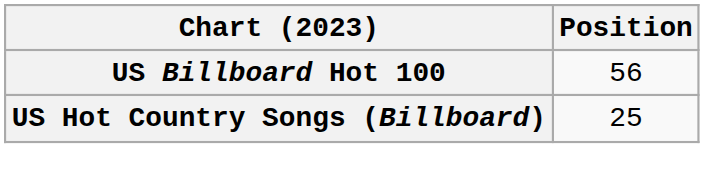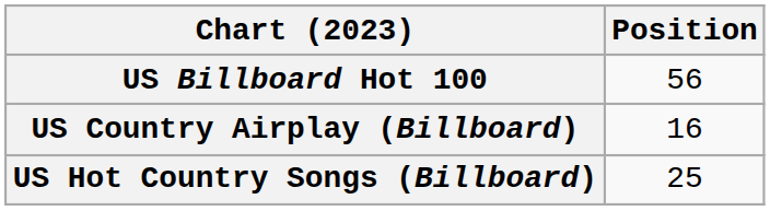 <table class="wikitable sortable plainrowheaders" style="text-align:center">
 <tr>
 <th scope="col">Chart (2023)</th>
 <th scope="col">Position</th>
 </tr>
 <tr>
 <th scope="row">US <em>Billboard</em> Hot 100</th>
 <td>56</td>
 </tr>
 <tr>
+<th scope="row">US Country Airplay (<em>Billboard</em>)</th>
+<td>16</td>
+</tr>
+<tr>
 <th scope="row">US Hot Country Songs (<em>Billboard</em>)</th>
 <td>25</td>
 </tr>
 </table>
